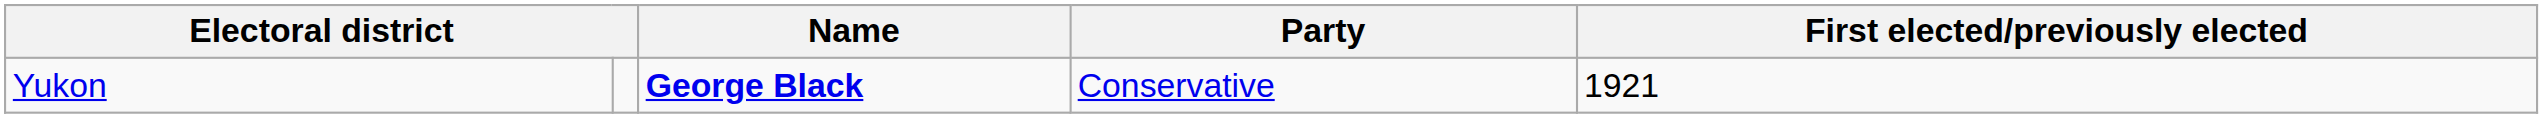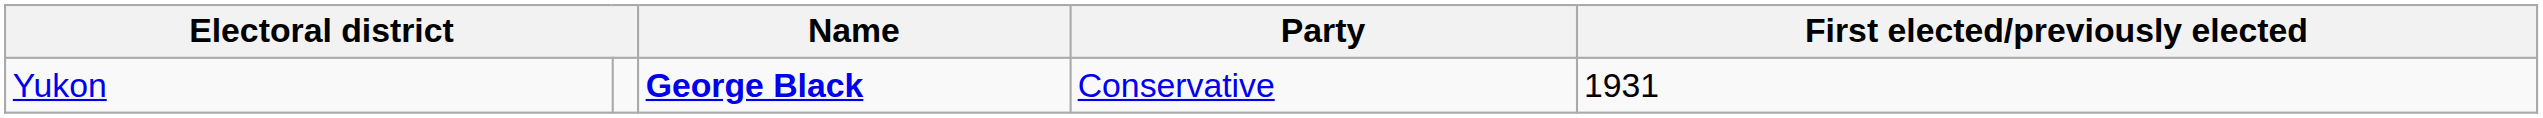 <table class="wikitable" width=95%>
 <tr>
 <th colspan=2 width=25%>Electoral district</th>
 <th>Name</th>
 <th width=20%>Party</th>
 <th>First elected/previously elected</th>
 </tr>
 <tr>
 <td width=24%><a href='#'>Yukon</a></td>
 <td></td>
 <td><strong><a href='#'>George Black</a> </strong></td>
 <td><a href='#'>Conservative</a></td>
-<td>1921</td>
+<td>1931</td>
 </tr>
 </table>
